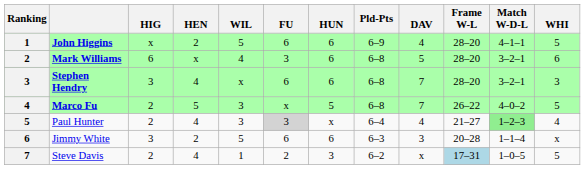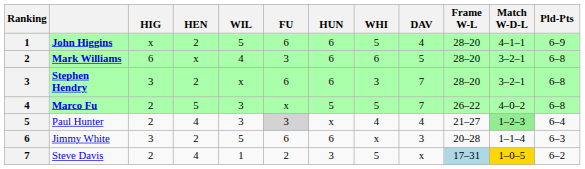 <table class="wikitable" style="text-align:center">
 <tr>
 <th width=60>Ranking</th>
 <th class="unsortable" width=110></th>
 <th width=60><br> HIG</th>
 <th width=60><br> HEN</th>
 <th width=60><br> WIL</th>
 <th width=60><br> FU</th>
 <th width=60><br> HUN</th>
-<th width=60>Pld-Pts</th>
+<th width=60><br> WHI</th>
 <th width=60><br> DAV</th>
 <th width=60>Frame<br>W-L</th>
 <th width=60>Match<br>W-D-L</th>
-<th width=60><br> WHI</th>
+<th width=60>Pld-Pts</th>
 </tr>
 <tr style="background:#aaffaa;">
 <th>1</th>
 <td align="left"><strong><a href='#'>John Higgins</a></strong></td>
 <td>x</td>
 <td>2</td>
 <td>5</td>
 <td>6</td>
 <td>6</td>
-<td>6–9</td>
+<td>5</td>
 <td>4</td>
 <td>28–20</td>
 <td>4–1–1</td>
-<td>5</td>
+<td>6–9</td>
 </tr>
 <tr style="background:#aaffaa;">
 <th>2</th>
 <td align="left"><strong><a href='#'>Mark Williams</a></strong></td>
 <td>6</td>
 <td>x</td>
 <td>4</td>
 <td>3</td>
 <td>6</td>
-<td>6–8</td>
+<td>6</td>
 <td>5</td>
 <td>28–20</td>
 <td>3–2–1</td>
-<td>6</td>
+<td>6–8</td>
 </tr>
 <tr style="background:#aaffaa;">
 <th>3</th>
 <td align="left"><strong><a href='#'>Stephen Hendry</a></strong></td>
 <td>3</td>
-<td>4</td>
+<td>2</td>
 <td>x</td>
 <td>6</td>
 <td>6</td>
-<td>6–8</td>
+<td>3</td>
 <td>7</td>
 <td>28–20</td>
 <td>3–2–1</td>
-<td>3</td>
+<td>6–8</td>
 </tr>
 <tr style="background:#aaffaa;">
 <th>4</th>
 <td align="left"><strong><a href='#'>Marco Fu</a></strong></td>
 <td>2</td>
 <td>5</td>
 <td>3</td>
 <td>x</td>
 <td>5</td>
-<td>6–8</td>
+<td>5</td>
 <td>7</td>
 <td>26–22</td>
 <td>4–0–2</td>
-<td>5</td>
+<td>6–8</td>
 </tr>
 <tr>
 <th>5</th>
 <td align="left"><a href='#'>Paul Hunter</a></td>
 <td>2</td>
 <td>4</td>
 <td>3</td>
 <td style="background: lightgrey;">3</td>
 <td>x</td>
-<td>6–4</td>
+<td>4</td>
 <td>4</td>
 <td>21–27</td>
 <td style="background: lightgreen;">1–2–3</td>
-<td>4</td>
+<td>6–4</td>
 </tr>
 <tr>
 <th>6</th>
 <td align="left"><a href='#'>Jimmy White</a></td>
 <td>3</td>
 <td>2</td>
 <td>5</td>
 <td>6</td>
 <td>6</td>
-<td>6–3</td>
+<td>x</td>
 <td>3</td>
 <td>20–28</td>
 <td>1–1–4</td>
-<td>x</td>
+<td>6–3</td>
 </tr>
 <tr>
 <th>7</th>
 <td align="left"><a href='#'>Steve Davis</a></td>
 <td>2</td>
 <td>4</td>
 <td>1</td>
 <td>2</td>
 <td>3</td>
-<td>6–2</td>
+<td>5</td>
 <td>x</td>
 <td style="background: lightblue;">17–31</td>
-<td>1–0–5</td>
-<td>5</td>
+<td style="background: gold;">1–0–5</td>
+<td>6–2</td>
 </tr>
 </table>
